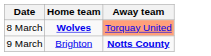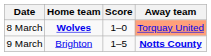 <table class="wikitable" style="text-align: center">
 <tr>
 <th>Date</th>
 <th>Home team</th>
+<th>Score</th>
 <th>Away team</th>
 </tr>
 <tr>
 <td>8 March</td>
 <td><strong><a href='#'>Wolves</a></strong></td>
+<td>1–0</td>
 <td style="background: lightsalmon;"><a href='#'>Torquay United</a></td>
 </tr>
 <tr>
 <td>9 March</td>
 <td><a href='#'>Brighton</a></td>
+<td>1–5</td>
 <td><strong><a href='#'>Notts County</a></strong></td>
 </tr>
 </table>
